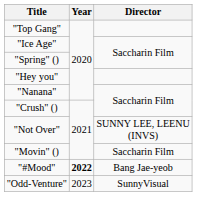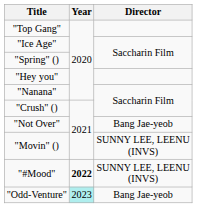 <table class="wikitable plainrowheaders" style="text-align:center">
 <tr>
 <th scope="col">Title</th>
 <th scope="col">Year</th>
 <th scope="col">Director</th>
 </tr>
 <tr>
 <td>"Top Gang"</td>
 <td rowspan="5">2020</td>
 <td></td>
 </tr>
 <tr>
 <td>"Ice Age"</td>
 <td rowspan="2">Saccharin Film</td>
 </tr>
 <tr>
 <td>"Spring" ()</td>
 </tr>
 <tr>
 <td>"Hey you"</td>
 <td></td>
 </tr>
 <tr>
 <td>"Nanana"</td>
 <td rowspan="2">Saccharin Film</td>
 </tr>
 <tr>
 <td>"Crush" ()</td>
 <td rowspan="3">2021</td>
 </tr>
 <tr>
 <td>"Not Over"</td>
-<td>SUNNY LEE, LEENU<br>(INVS)</td>
+<td>Bang Jae-yeob</td>
 </tr>
 <tr>
 <td>"Movin" ()</td>
-<td>Saccharin Film</td>
+<td>SUNNY LEE, LEENU<br>(INVS)</td>
 </tr>
 <tr>
 <td>"#Mood"</td>
 <td><strong>2022</strong></td>
-<td>Bang Jae-yeob</td>
+<td>SUNNY LEE, LEENU<br>(INVS)</td>
 </tr>
 <tr>
 <td>"Odd-Venture"</td>
-<td>2023</td>
-<td>SunnyVisual</td>
+<td style="background: paleturquoise;">2023</td>
+<td>Bang Jae-yeob</td>
 </tr>
 </table>
